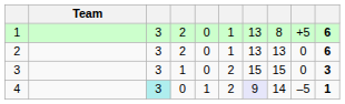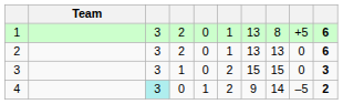 <table class="wikitable" style="text-align: center; font-size: 100%;">
 <tr>
 <th width="25"></th>
 <th width="150">Team</th>
 <th width="25"></th>
 <th width="25"></th>
 <th width="25"></th>
 <th width="25"></th>
 <th width="25"></th>
 <th width="25"></th>
 <th width="25"></th>
 <th width="25"></th>
 </tr>
 <tr style="background-color: #ccffcc;">
 <td>1</td>
 <td align=left></td>
 <td>3</td>
 <td>2</td>
 <td>0</td>
 <td>1</td>
 <td>13</td>
 <td>8</td>
 <td>+5</td>
 <td><strong>6</strong></td>
 </tr>
 <tr>
 <td>2</td>
 <td align=left></td>
 <td>3</td>
 <td>2</td>
 <td>0</td>
 <td>1</td>
 <td>13</td>
 <td>13</td>
 <td>0</td>
 <td><strong>6</strong></td>
 </tr>
 <tr>
 <td>3</td>
 <td align=left></td>
 <td>3</td>
 <td>1</td>
 <td>0</td>
 <td>2</td>
 <td>15</td>
 <td>15</td>
 <td>0</td>
 <td><strong>3</strong></td>
 </tr>
 <tr>
 <td>4</td>
 <td align=left></td>
 <td style="background: paleturquoise;">3</td>
 <td>0</td>
 <td>1</td>
 <td>2</td>
-<td style="background: lavender;">9</td>
+<td>9</td>
 <td>14</td>
 <td>–5</td>
-<td><strong>1</strong></td>
+<td><strong>2</strong></td>
 </tr>
 </table>
